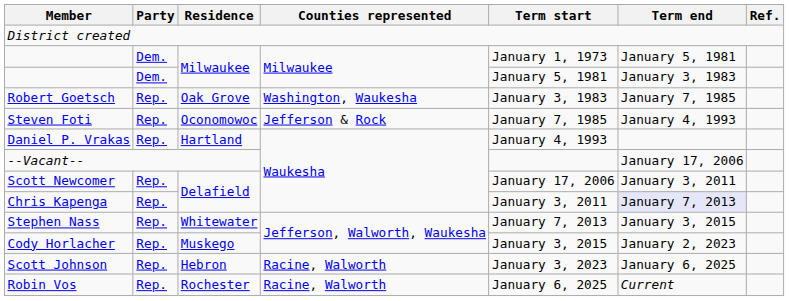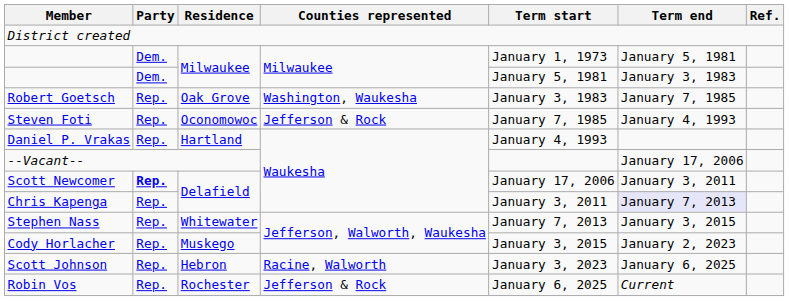 <table class="wikitable">
 <tr>
 <th>Member</th>
 <th>Party</th>
 <th>Residence</th>
 <th>Counties represented</th>
 <th>Term start</th>
 <th>Term end</th>
 <th>Ref.</th>
 </tr>
 <tr>
 <td colspan="7"><em>District created</em></td>
 </tr>
 <tr>
 <td></td>
 <td><a href='#'>Dem.</a></td>
 <td rowspan="2"><a href='#'>Milwaukee</a></td>
 <td rowspan="2"><a href='#'>Milwaukee</a></td>
 <td>January 1, 1973</td>
 <td>January 5, 1981</td>
 <td></td>
 </tr>
 <tr>
 <td></td>
 <td><a href='#'>Dem.</a></td>
 <td>January 5, 1981</td>
 <td>January 3, 1983</td>
 <td></td>
 </tr>
 <tr>
 <td><a href='#'>Robert Goetsch</a></td>
 <td><a href='#'>Rep.</a></td>
 <td><a href='#'>Oak Grove</a></td>
 <td><a href='#'>Washington</a>, <a href='#'>Waukesha</a></td>
 <td>January 3, 1983</td>
 <td>January 7, 1985</td>
 <td></td>
 </tr>
 <tr>
 <td><a href='#'>Steven Foti</a></td>
 <td><a href='#'>Rep.</a></td>
 <td><a href='#'>Oconomowoc</a></td>
 <td><a href='#'>Jefferson</a> & <a href='#'>Rock</a></td>
 <td>January 7, 1985</td>
 <td>January 4, 1993</td>
 <td></td>
 </tr>
 <tr>
 <td><a href='#'>Daniel P. Vrakas</a></td>
 <td><a href='#'>Rep.</a></td>
 <td><a href='#'>Hartland</a></td>
 <td rowspan="4"><a href='#'>Waukesha</a></td>
 <td>January 4, 1993</td>
 <td></td>
 <td></td>
 </tr>
 <tr>
 <td colspan="3"><em>--Vacant--</em></td>
 <td></td>
 <td>January 17, 2006</td>
 <td></td>
 </tr>
 <tr>
 <td><a href='#'>Scott Newcomer</a></td>
-<td><a href='#'>Rep.</a></td>
+<td><strong><a href='#'>Rep.</a></strong></td>
 <td rowspan="2"><a href='#'>Delafield</a></td>
 <td>January 17, 2006</td>
 <td>January 3, 2011</td>
 <td></td>
 </tr>
 <tr>
 <td><a href='#'>Chris Kapenga</a></td>
 <td><a href='#'>Rep.</a></td>
 <td>January 3, 2011</td>
 <td style="background: lavender;">January 7, 2013</td>
 <td></td>
 </tr>
 <tr>
 <td><a href='#'>Stephen Nass</a></td>
 <td><a href='#'>Rep.</a></td>
 <td><a href='#'>Whitewater</a></td>
 <td rowspan="2"><a href='#'>Jefferson</a>, <a href='#'>Walworth</a>, <a href='#'>Waukesha</a></td>
 <td>January 7, 2013</td>
 <td>January 3, 2015</td>
 <td></td>
 </tr>
 <tr>
 <td><a href='#'>Cody Horlacher</a></td>
 <td><a href='#'>Rep.</a></td>
 <td><a href='#'>Muskego</a></td>
 <td>January 3, 2015</td>
 <td>January 2, 2023</td>
 <td></td>
 </tr>
 <tr>
 <td><a href='#'>Scott Johnson</a></td>
 <td><a href='#'>Rep.</a></td>
 <td><a href='#'>Hebron</a></td>
 <td><a href='#'>Racine</a>, <a href='#'>Walworth</a></td>
 <td>January 3, 2023</td>
 <td>January 6, 2025</td>
 <td></td>
 </tr>
 <tr>
 <td><a href='#'>Robin Vos</a></td>
 <td><a href='#'>Rep.</a></td>
 <td><a href='#'>Rochester</a></td>
-<td><a href='#'>Racine</a>, <a href='#'>Walworth</a></td>
+<td><a href='#'>Jefferson</a> & <a href='#'>Rock</a></td>
 <td>January 6, 2025</td>
 <td><em>Current</em></td>
 <td></td>
 </tr>
 </table>
